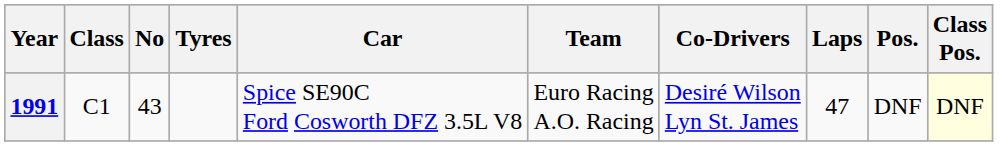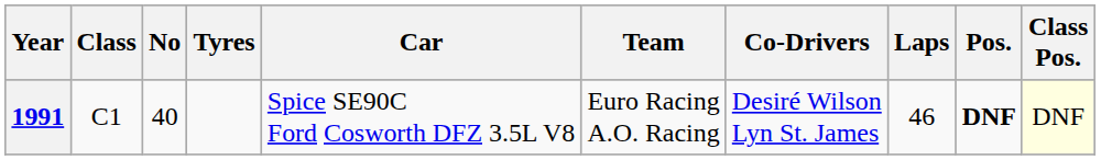 <table class="wikitable" style="text-align:center; font-size:90%">
 <tr>
 <th>Year</th>
 <th>Class</th>
 <th>No</th>
 <th>Tyres</th>
 <th>Car</th>
 <th>Team</th>
 <th>Co-Drivers</th>
 <th>Laps</th>
 <th>Pos.</th>
 <th>Class<br>Pos.</th>
 </tr>
 <tr>
 <th><a href='#'>1991</a></th>
 <td>C1</td>
-<td>43</td>
+<td>40</td>
 <td></td>
 <td align="left"><a href='#'>Spice</a> SE90C<br><a href='#'>Ford</a> <a href='#'>Cosworth DFZ</a> 3.5L V8</td>
 <td align="left"> Euro Racing<br> A.O. Racing</td>
 <td align="left"> <a href='#'>Desiré Wilson</a><br> <a href='#'>Lyn St. James</a></td>
-<td>47</td>
-<td>DNF</td>
+<td>46</td>
+<td><strong>DNF</strong></td>
 <td style="background: lightyellow;">DNF</td>
 </tr>
 </table>
